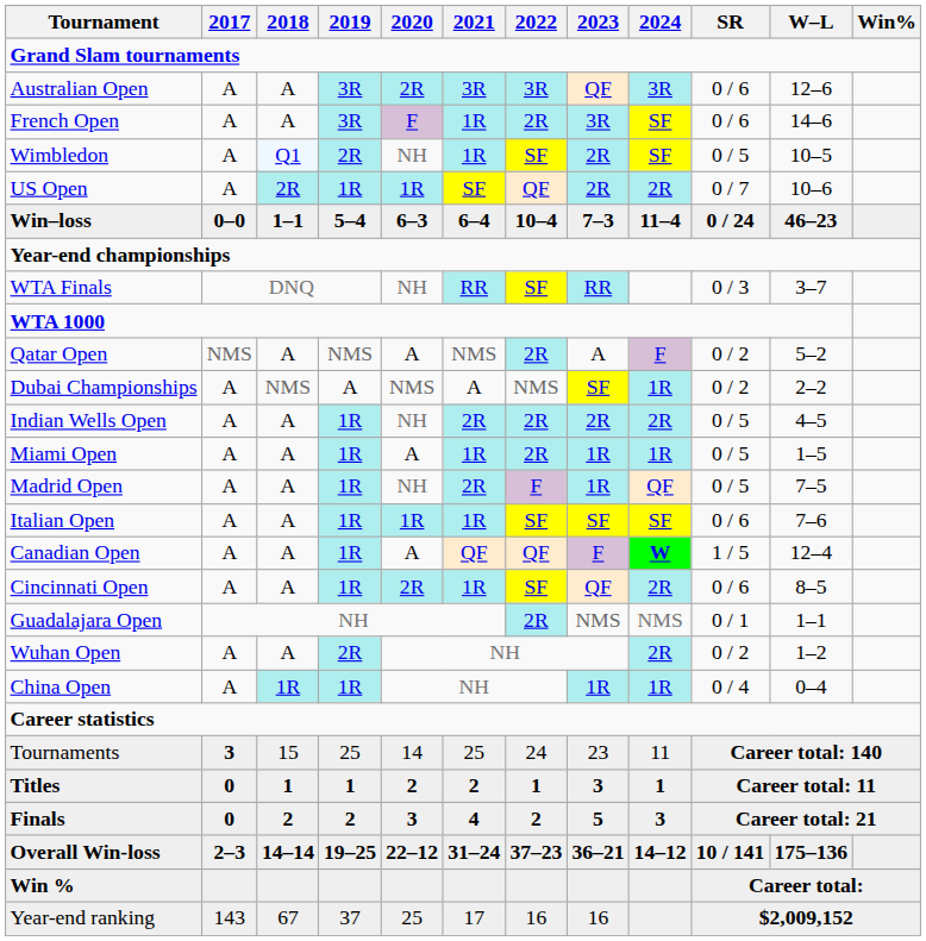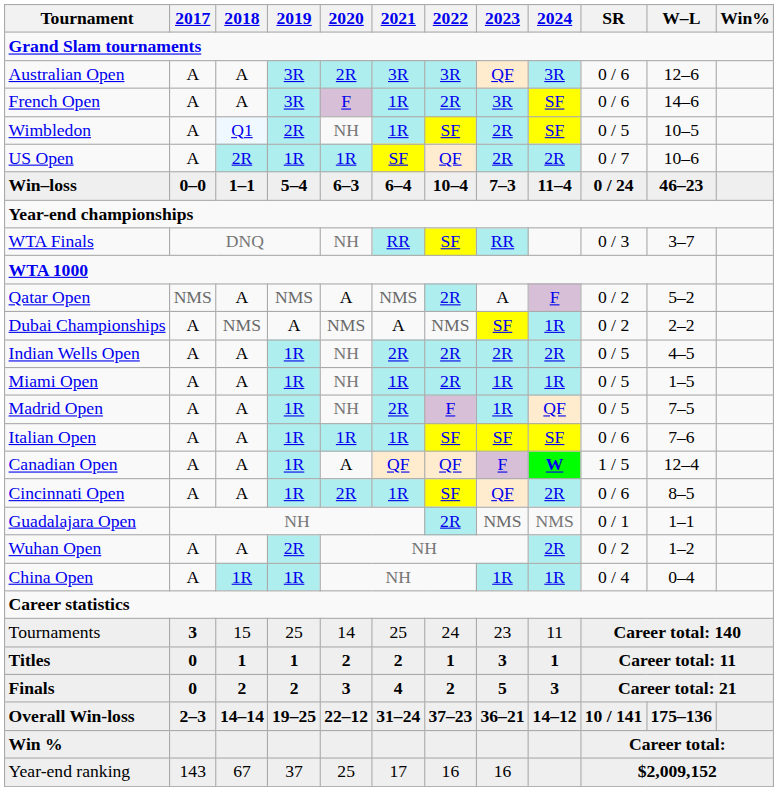 <table class="wikitable" style="text-align:center">
 <tr>
 <th>Tournament</th>
 <th><a href='#'>2017</a></th>
 <th><a href='#'>2018</a></th>
 <th><a href='#'>2019</a></th>
 <th><a href='#'>2020</a></th>
 <th><a href='#'>2021</a></th>
 <th><a href='#'>2022</a></th>
 <th><a href='#'>2023</a></th>
 <th><a href='#'>2024</a></th>
 <th>SR</th>
 <th>W–L</th>
 <th>Win%</th>
 </tr>
 <tr>
 <td colspan=12 align="left"><strong><a href='#'>Grand Slam tournaments</a></strong></td>
 </tr>
 <tr>
 <td align="left"><a href='#'>Australian Open</a></td>
 <td>A</td>
 <td>A</td>
 <td style="background:#afeeee"><a href='#'>3R</a></td>
 <td style="background:#afeeee"><a href='#'>2R</a></td>
 <td style="background:#afeeee"><a href='#'>3R</a></td>
 <td style="background:#afeeee"><a href='#'>3R</a></td>
 <td style=background:#ffebcd><a href='#'>QF</a></td>
 <td style="background:#afeeee"><a href='#'>3R</a></td>
 <td>0 / 6</td>
 <td>12–6</td>
 <td></td>
 </tr>
 <tr>
 <td align="left"><a href='#'>French Open</a></td>
 <td>A</td>
 <td>A</td>
 <td style="background:#afeeee"><a href='#'>3R</a></td>
 <td style="background:thistle"><a href='#'>F</a></td>
 <td style="background:#afeeee"><a href='#'>1R</a></td>
 <td style="background:#afeeee"><a href='#'>2R</a></td>
 <td style="background:#afeeee"><a href='#'>3R</a></td>
 <td style="background:yellow"><a href='#'>SF</a></td>
 <td>0 / 6</td>
 <td>14–6</td>
 <td></td>
 </tr>
 <tr>
 <td align="left"><a href='#'>Wimbledon</a></td>
 <td>A</td>
 <td bgcolor=f0f8ff><a href='#'>Q1</a></td>
 <td style="background:#afeeee"><a href='#'>2R</a></td>
 <td style="color:#767676">NH</td>
 <td style="background:#afeeee"><a href='#'>1R</a></td>
 <td style="background:yellow"><a href='#'>SF</a></td>
 <td style="background:#afeeee"><a href='#'>2R</a></td>
 <td style="background:yellow"><a href='#'>SF</a></td>
 <td>0 / 5</td>
 <td>10–5</td>
 <td></td>
 </tr>
 <tr>
 <td align="left"><a href='#'>US Open</a></td>
 <td>A</td>
 <td style="background:#afeeee"><a href='#'>2R</a></td>
 <td style="background:#afeeee"><a href='#'>1R</a></td>
 <td style="background:#afeeee"><a href='#'>1R</a></td>
 <td style="background:yellow"><a href='#'>SF</a></td>
 <td style="background:#ffebcd"><a href='#'>QF</a></td>
 <td style=background:#afeeee><a href='#'>2R</a></td>
 <td style=background:#afeeee><a href='#'>2R</a></td>
 <td>0 / 7</td>
 <td>10–6</td>
 <td></td>
 </tr>
 <tr style="background:#efefef;font-weight:bold">
 <td style="text-align:left">Win–loss</td>
 <td>0–0</td>
 <td>1–1</td>
 <td>5–4</td>
 <td>6–3</td>
 <td>6–4</td>
 <td>10–4</td>
 <td>7–3</td>
 <td>11–4</td>
 <td>0 / 24</td>
 <td>46–23</td>
 <td></td>
 </tr>
 <tr>
 <td colspan="12" align="left"><strong>Year-end championships</strong></td>
 </tr>
 <tr>
 <td align=left><a href='#'>WTA Finals</a></td>
 <td colspan="3" style=color:#767676>DNQ</td>
 <td style=color:#767676>NH</td>
 <td bgcolor=afeeee><a href='#'>RR</a></td>
 <td bgcolor=yellow><a href='#'>SF</a></td>
 <td bgcolor=afeeee><a href='#'>RR</a></td>
 <td></td>
 <td>0 / 3</td>
 <td>3–7</td>
 <td></td>
 </tr>
 <tr>
 <td colspan="11" align="left"><strong><a href='#'>WTA 1000</a></strong></td>
 </tr>
 <tr>
 <td align="left"><a href='#'>Qatar Open</a></td>
 <td style=color:#696969>NMS</td>
 <td>A</td>
 <td style=color:#696969>NMS</td>
 <td>A</td>
 <td style=color:#696969>NMS</td>
 <td bgcolor="afeeee"><a href='#'>2R</a></td>
 <td>A</td>
 <td bgcolor=thistle><a href='#'>F</a></td>
 <td>0 / 2</td>
 <td>5–2</td>
 <td></td>
 </tr>
 <tr>
 <td align="left"><a href='#'>Dubai Championships</a></td>
 <td>A</td>
 <td style=color:#696969>NMS</td>
 <td>A</td>
 <td style=color:#696969>NMS</td>
 <td>A</td>
 <td style=color:#696969>NMS</td>
 <td bgcolor="yellow"><a href='#'>SF</a></td>
 <td bgcolor="afeeee"><a href='#'>1R</a></td>
 <td>0 / 2</td>
 <td>2–2</td>
 <td></td>
 </tr>
 <tr>
 <td align="left"><a href='#'>Indian Wells Open</a></td>
 <td>A</td>
 <td>A</td>
 <td bgcolor="afeeee"><a href='#'>1R</a></td>
 <td style="color:#767676">NH</td>
 <td bgcolor="afeeee"><a href='#'>2R</a></td>
 <td bgcolor="afeeee"><a href='#'>2R</a></td>
 <td bgcolor="afeeee"><a href='#'>2R</a></td>
 <td bgcolor="afeeee"><a href='#'>2R</a></td>
 <td>0 / 5</td>
 <td>4–5</td>
 <td></td>
 </tr>
 <tr>
 <td align="left"><a href='#'>Miami Open</a></td>
 <td>A</td>
 <td>A</td>
 <td bgcolor="afeeee"><a href='#'>1R</a></td>
-<td>A</td>
+<td style="color:#767676">NH</td>
 <td bgcolor="afeeee"><a href='#'>1R</a></td>
 <td bgcolor="afeeee"><a href='#'>2R</a></td>
 <td bgcolor="afeeee"><a href='#'>1R</a></td>
 <td bgcolor="afeeee"><a href='#'>1R</a></td>
 <td>0 / 5</td>
 <td>1–5</td>
 <td></td>
 </tr>
 <tr>
 <td align="left"><a href='#'>Madrid Open</a></td>
 <td>A</td>
 <td>A</td>
 <td bgcolor="afeeee"><a href='#'>1R</a></td>
 <td style="color:#767676">NH</td>
 <td bgcolor="afeeee"><a href='#'>2R</a></td>
 <td bgcolor="thistle"><a href='#'>F</a></td>
 <td bgcolor="afeeee"><a href='#'>1R</a></td>
 <td bgcolor="ffebcd"><a href='#'>QF</a></td>
 <td>0 / 5</td>
 <td>7–5</td>
 <td></td>
 </tr>
 <tr>
 <td align="left"><a href='#'>Italian Open</a></td>
 <td>A</td>
 <td>A</td>
 <td bgcolor="afeeee"><a href='#'>1R</a></td>
 <td bgcolor="afeeee"><a href='#'>1R</a></td>
 <td bgcolor="afeeee"><a href='#'>1R</a></td>
 <td bgcolor="yellow"><a href='#'>SF</a></td>
 <td bgcolor="yellow"><a href='#'>SF</a></td>
 <td bgcolor="yellow"><a href='#'>SF</a></td>
 <td>0 / 6</td>
 <td>7–6</td>
 <td></td>
 </tr>
 <tr>
 <td align="left"><a href='#'>Canadian Open</a></td>
 <td>A</td>
 <td>A</td>
 <td bgcolor="afeeee"><a href='#'>1R</a></td>
 <td>A</td>
 <td bgcolor="ffebcd"><a href='#'>QF</a></td>
 <td bgcolor="ffebcd"><a href='#'>QF</a></td>
 <td bgcolor=thistle><a href='#'>F</a></td>
 <td bgcolor=lime><strong><a href='#'>W</a></strong></td>
 <td>1 / 5</td>
 <td>12–4</td>
 <td></td>
 </tr>
 <tr>
 <td align="left"><a href='#'>Cincinnati Open</a></td>
 <td>A</td>
 <td>A</td>
 <td bgcolor="afeeee"><a href='#'>1R</a></td>
 <td bgcolor="afeeee"><a href='#'>2R</a></td>
 <td bgcolor="afeeee"><a href='#'>1R</a></td>
 <td bgcolor="yellow"><a href='#'>SF</a></td>
 <td bgcolor="ffebcd"><a href='#'>QF</a></td>
 <td bgcolor="afeeee"><a href='#'>2R</a></td>
 <td>0 / 6</td>
 <td>8–5</td>
 <td></td>
 </tr>
 <tr>
 <td align=left><a href='#'>Guadalajara Open</a></td>
 <td colspan="5" style="color:#767676">NH</td>
 <td bgcolor="afeeee"><a href='#'>2R</a></td>
 <td style=color:#696969>NMS</td>
 <td style="color:#767676">NMS</td>
 <td>0 / 1</td>
 <td>1–1</td>
 <td></td>
 </tr>
 <tr>
 <td align="left"><a href='#'>Wuhan Open</a></td>
 <td>A</td>
 <td>A</td>
 <td bgcolor="afeeee"><a href='#'>2R</a></td>
 <td colspan="4" style="color:#767676">NH</td>
 <td bgcolor="afeeee"><a href='#'>2R</a></td>
 <td>0 / 2</td>
 <td>1–2</td>
 <td></td>
 </tr>
 <tr>
 <td align="left"><a href='#'>China Open</a></td>
 <td>A</td>
 <td bgcolor="afeeee"><a href='#'>1R</a></td>
 <td bgcolor="afeeee"><a href='#'>1R</a></td>
 <td colspan="3" style="color:#767676">NH</td>
 <td bgcolor="afeeee"><a href='#'>1R</a></td>
 <td bgcolor="afeeee"><a href='#'>1R</a></td>
 <td>0 / 4</td>
 <td>0–4</td>
 <td></td>
 </tr>
 <tr>
 <td colspan="12" align="left"><strong>Career statistics</strong></td>
 </tr>
 <tr bgcolor=efefef>
 <td align=left>Tournaments</td>
 <td><strong>3</strong></td>
 <td>15</td>
 <td>25</td>
 <td>14</td>
 <td>25</td>
 <td>24</td>
 <td>23</td>
 <td>11</td>
 <td colspan="3"><strong>Career total: 140</strong></td>
 </tr>
 <tr style="background:#efefef;font-weight:bold">
 <td align=left>Titles</td>
 <td>0</td>
 <td>1</td>
 <td>1</td>
 <td>2</td>
 <td>2</td>
 <td>1</td>
 <td>3</td>
 <td>1</td>
 <td colspan="3">Career total: 11</td>
 </tr>
 <tr style="background:#efefef;font-weight:bold">
 <td align=left>Finals</td>
 <td>0</td>
 <td>2</td>
 <td>2</td>
 <td>3</td>
 <td>4</td>
 <td>2</td>
 <td>5</td>
 <td>3</td>
 <td colspan="3">Career total: 21</td>
 </tr>
 <tr style="background:#efefef;font-weight:bold">
 <td align=left>Overall Win-loss</td>
 <td>2–3</td>
 <td>14–14</td>
 <td>19–25</td>
 <td>22–12</td>
 <td>31–24</td>
 <td>37–23</td>
 <td>36–21</td>
 <td>14–12</td>
 <td>10 / 141</td>
 <td>175–136</td>
 <td></td>
 </tr>
 <tr style="background:#efefef;font-weight:bold">
 <td align=left>Win %</td>
 <td></td>
 <td></td>
 <td></td>
 <td></td>
 <td></td>
 <td></td>
 <td></td>
 <td></td>
 <td colspan="3">Career total: </td>
 </tr>
 <tr bgcolor="efefef">
 <td align="left">Year-end ranking</td>
 <td>143</td>
 <td>67</td>
 <td>37</td>
 <td>25</td>
 <td>17</td>
 <td>16</td>
 <td>16</td>
 <td></td>
 <td colspan="3"><strong>$2,009,152</strong></td>
 </tr>
 </table>
